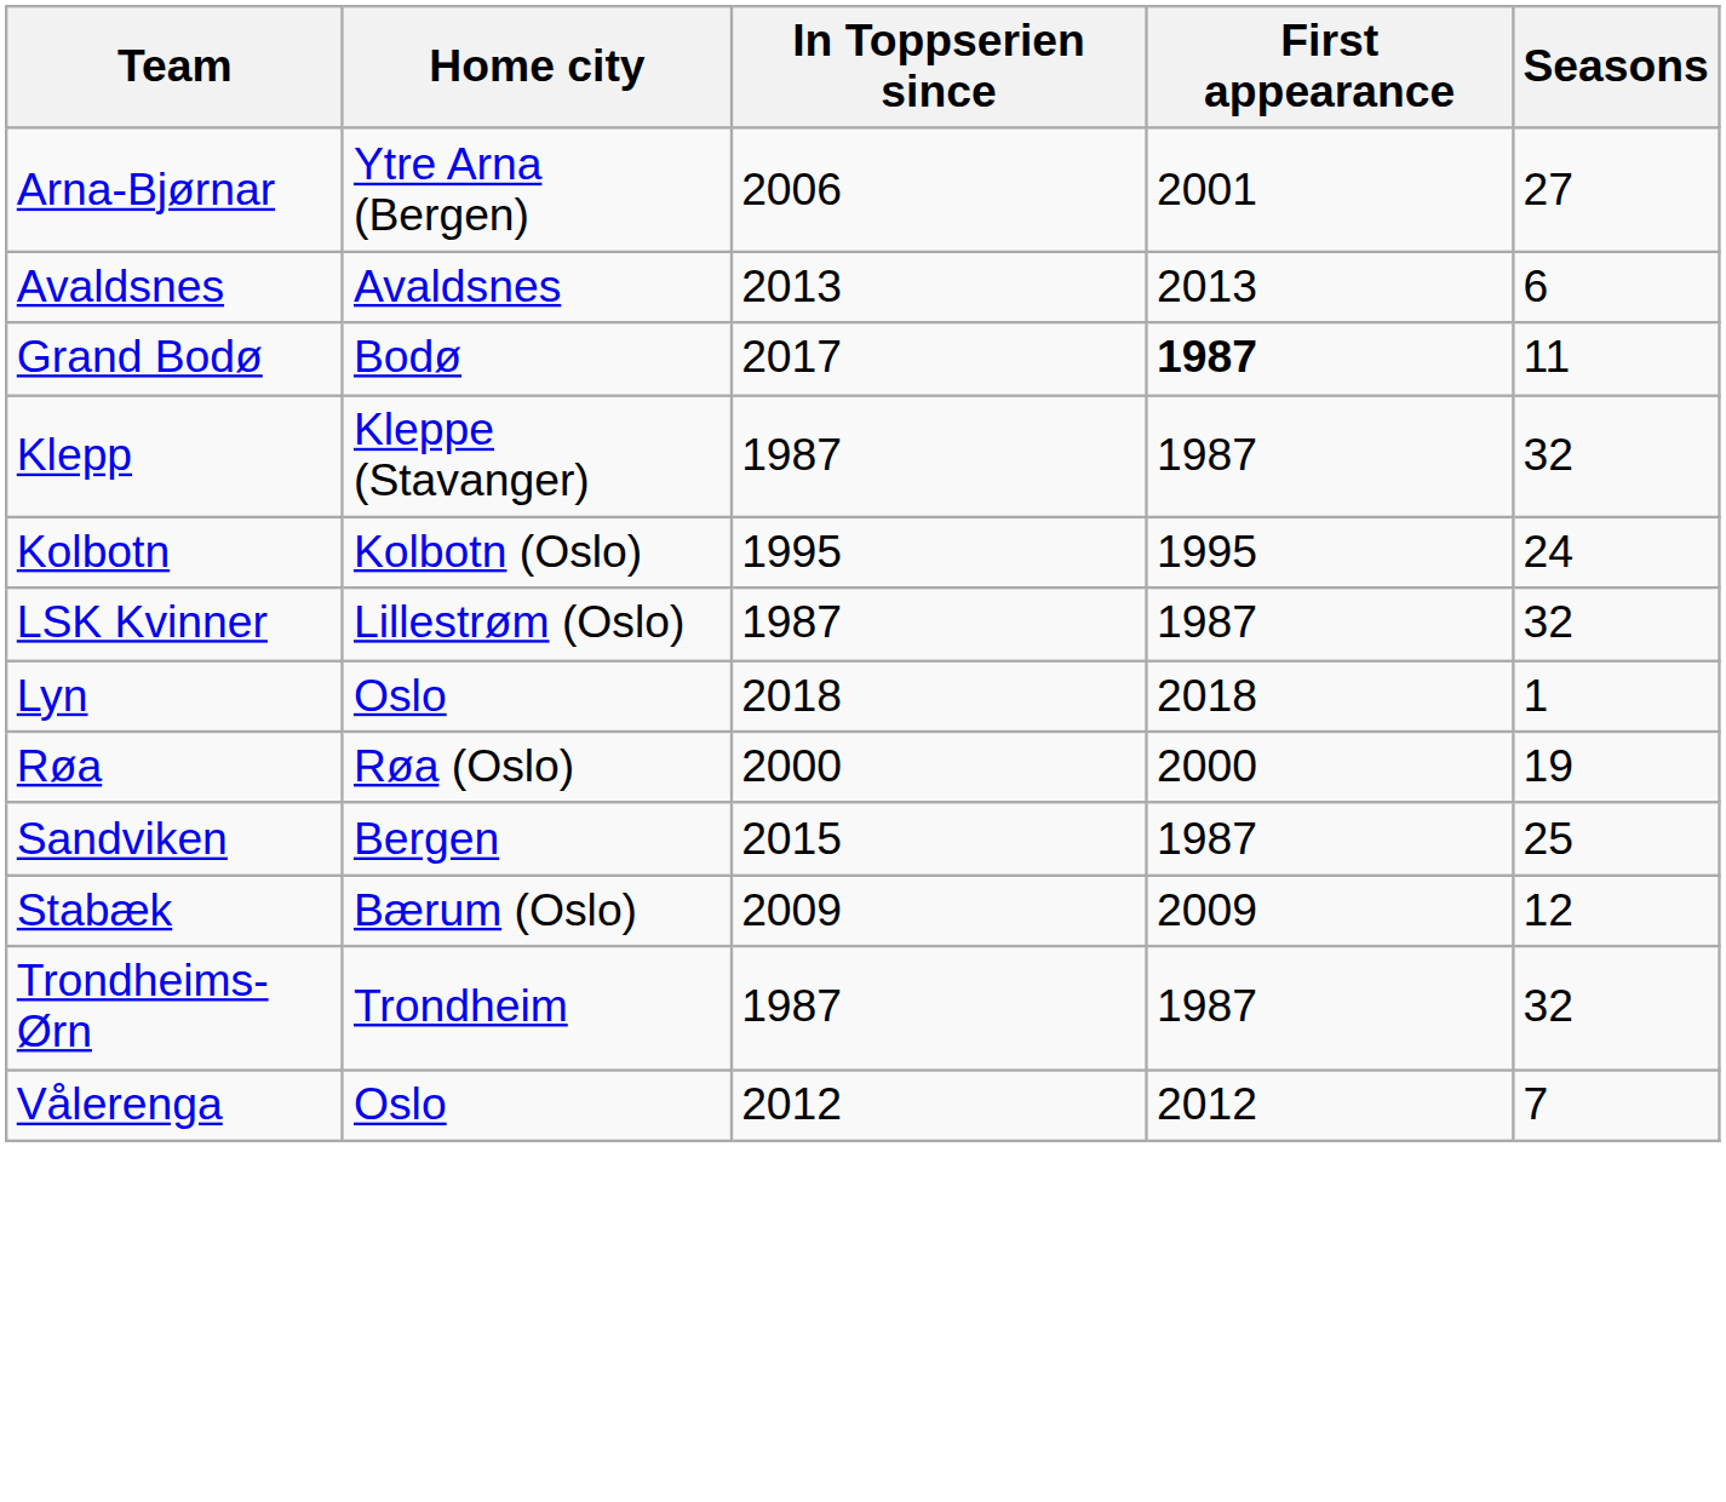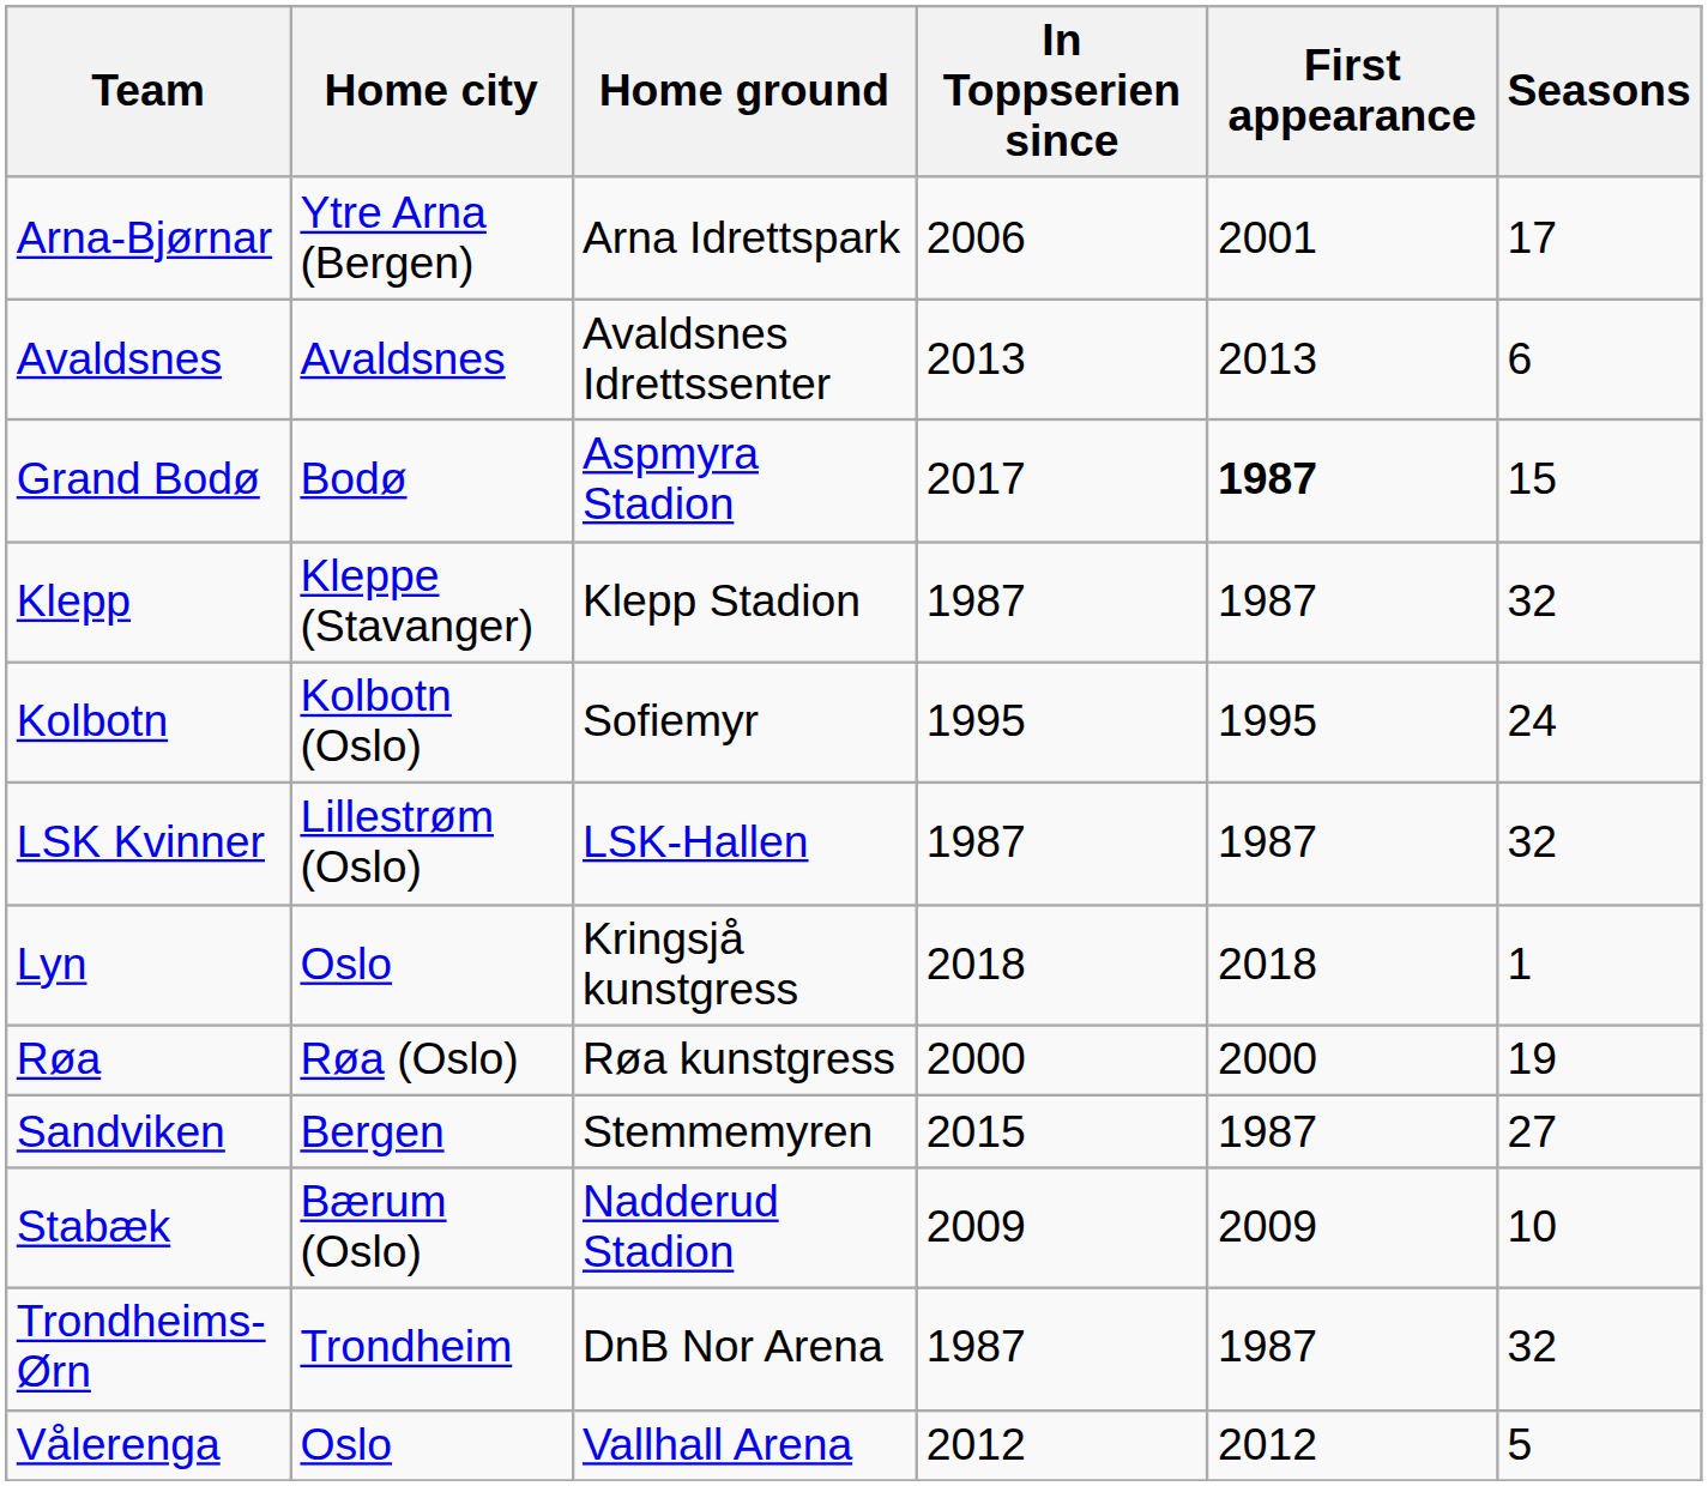 <table class="wikitable sortable">
 <tr>
 <th>Team</th>
 <th>Home city</th>
+<th>Home ground</th>
 <th>In Toppserien since</th>
 <th>First appearance</th>
 <th>Seasons</th>
 </tr>
 <tr>
 <td><a href='#'>Arna-Bjørnar</a></td>
 <td><a href='#'>Ytre Arna</a> (Bergen)</td>
+<td>Arna Idrettspark</td>
 <td>2006</td>
 <td>2001</td>
-<td>27</td>
+<td>17</td>
 </tr>
 <tr>
 <td><a href='#'>Avaldsnes</a></td>
 <td><a href='#'>Avaldsnes</a></td>
+<td>Avaldsnes Idrettssenter</td>
 <td>2013</td>
 <td>2013</td>
 <td>6</td>
 </tr>
 <tr>
 <td><a href='#'>Grand Bodø</a></td>
 <td><a href='#'>Bodø</a></td>
+<td><a href='#'>Aspmyra Stadion</a></td>
 <td>2017</td>
 <td><strong>1987</strong></td>
-<td>11</td>
+<td>15</td>
 </tr>
 <tr>
 <td><a href='#'>Klepp</a></td>
 <td><a href='#'>Kleppe</a> (Stavanger)</td>
+<td>Klepp Stadion</td>
 <td>1987</td>
 <td>1987</td>
 <td>32</td>
 </tr>
 <tr>
 <td><a href='#'>Kolbotn</a></td>
 <td><a href='#'>Kolbotn</a> (Oslo)</td>
+<td>Sofiemyr</td>
 <td>1995</td>
 <td>1995</td>
 <td>24</td>
 </tr>
 <tr>
 <td><a href='#'>LSK Kvinner</a></td>
 <td><a href='#'>Lillestrøm</a> (Oslo)</td>
+<td><a href='#'>LSK-Hallen</a></td>
 <td>1987</td>
 <td>1987</td>
 <td>32</td>
 </tr>
 <tr>
 <td><a href='#'>Lyn</a></td>
 <td><a href='#'>Oslo</a></td>
+<td>Kringsjå kunstgress</td>
 <td>2018</td>
 <td>2018</td>
 <td>1</td>
 </tr>
 <tr>
 <td><a href='#'>Røa</a></td>
 <td><a href='#'>Røa</a> (Oslo)</td>
+<td>Røa kunstgress</td>
 <td>2000</td>
 <td>2000</td>
 <td>19</td>
 </tr>
 <tr>
 <td><a href='#'>Sandviken</a></td>
 <td><a href='#'>Bergen</a></td>
+<td>Stemmemyren</td>
 <td>2015</td>
 <td>1987</td>
-<td>25</td>
+<td>27</td>
 </tr>
 <tr>
 <td><a href='#'>Stabæk</a></td>
 <td><a href='#'>Bærum</a> (Oslo)</td>
+<td><a href='#'>Nadderud Stadion</a></td>
 <td>2009</td>
 <td>2009</td>
-<td>12</td>
+<td>10</td>
 </tr>
 <tr>
 <td><a href='#'>Trondheims-Ørn</a></td>
 <td><a href='#'>Trondheim</a></td>
+<td>DnB Nor Arena</td>
 <td>1987</td>
 <td>1987</td>
 <td>32</td>
 </tr>
 <tr>
 <td><a href='#'>Vålerenga</a></td>
 <td><a href='#'>Oslo</a></td>
+<td><a href='#'>Vallhall Arena</a></td>
 <td>2012</td>
 <td>2012</td>
-<td>7</td>
+<td>5</td>
 </tr>
 </table>
